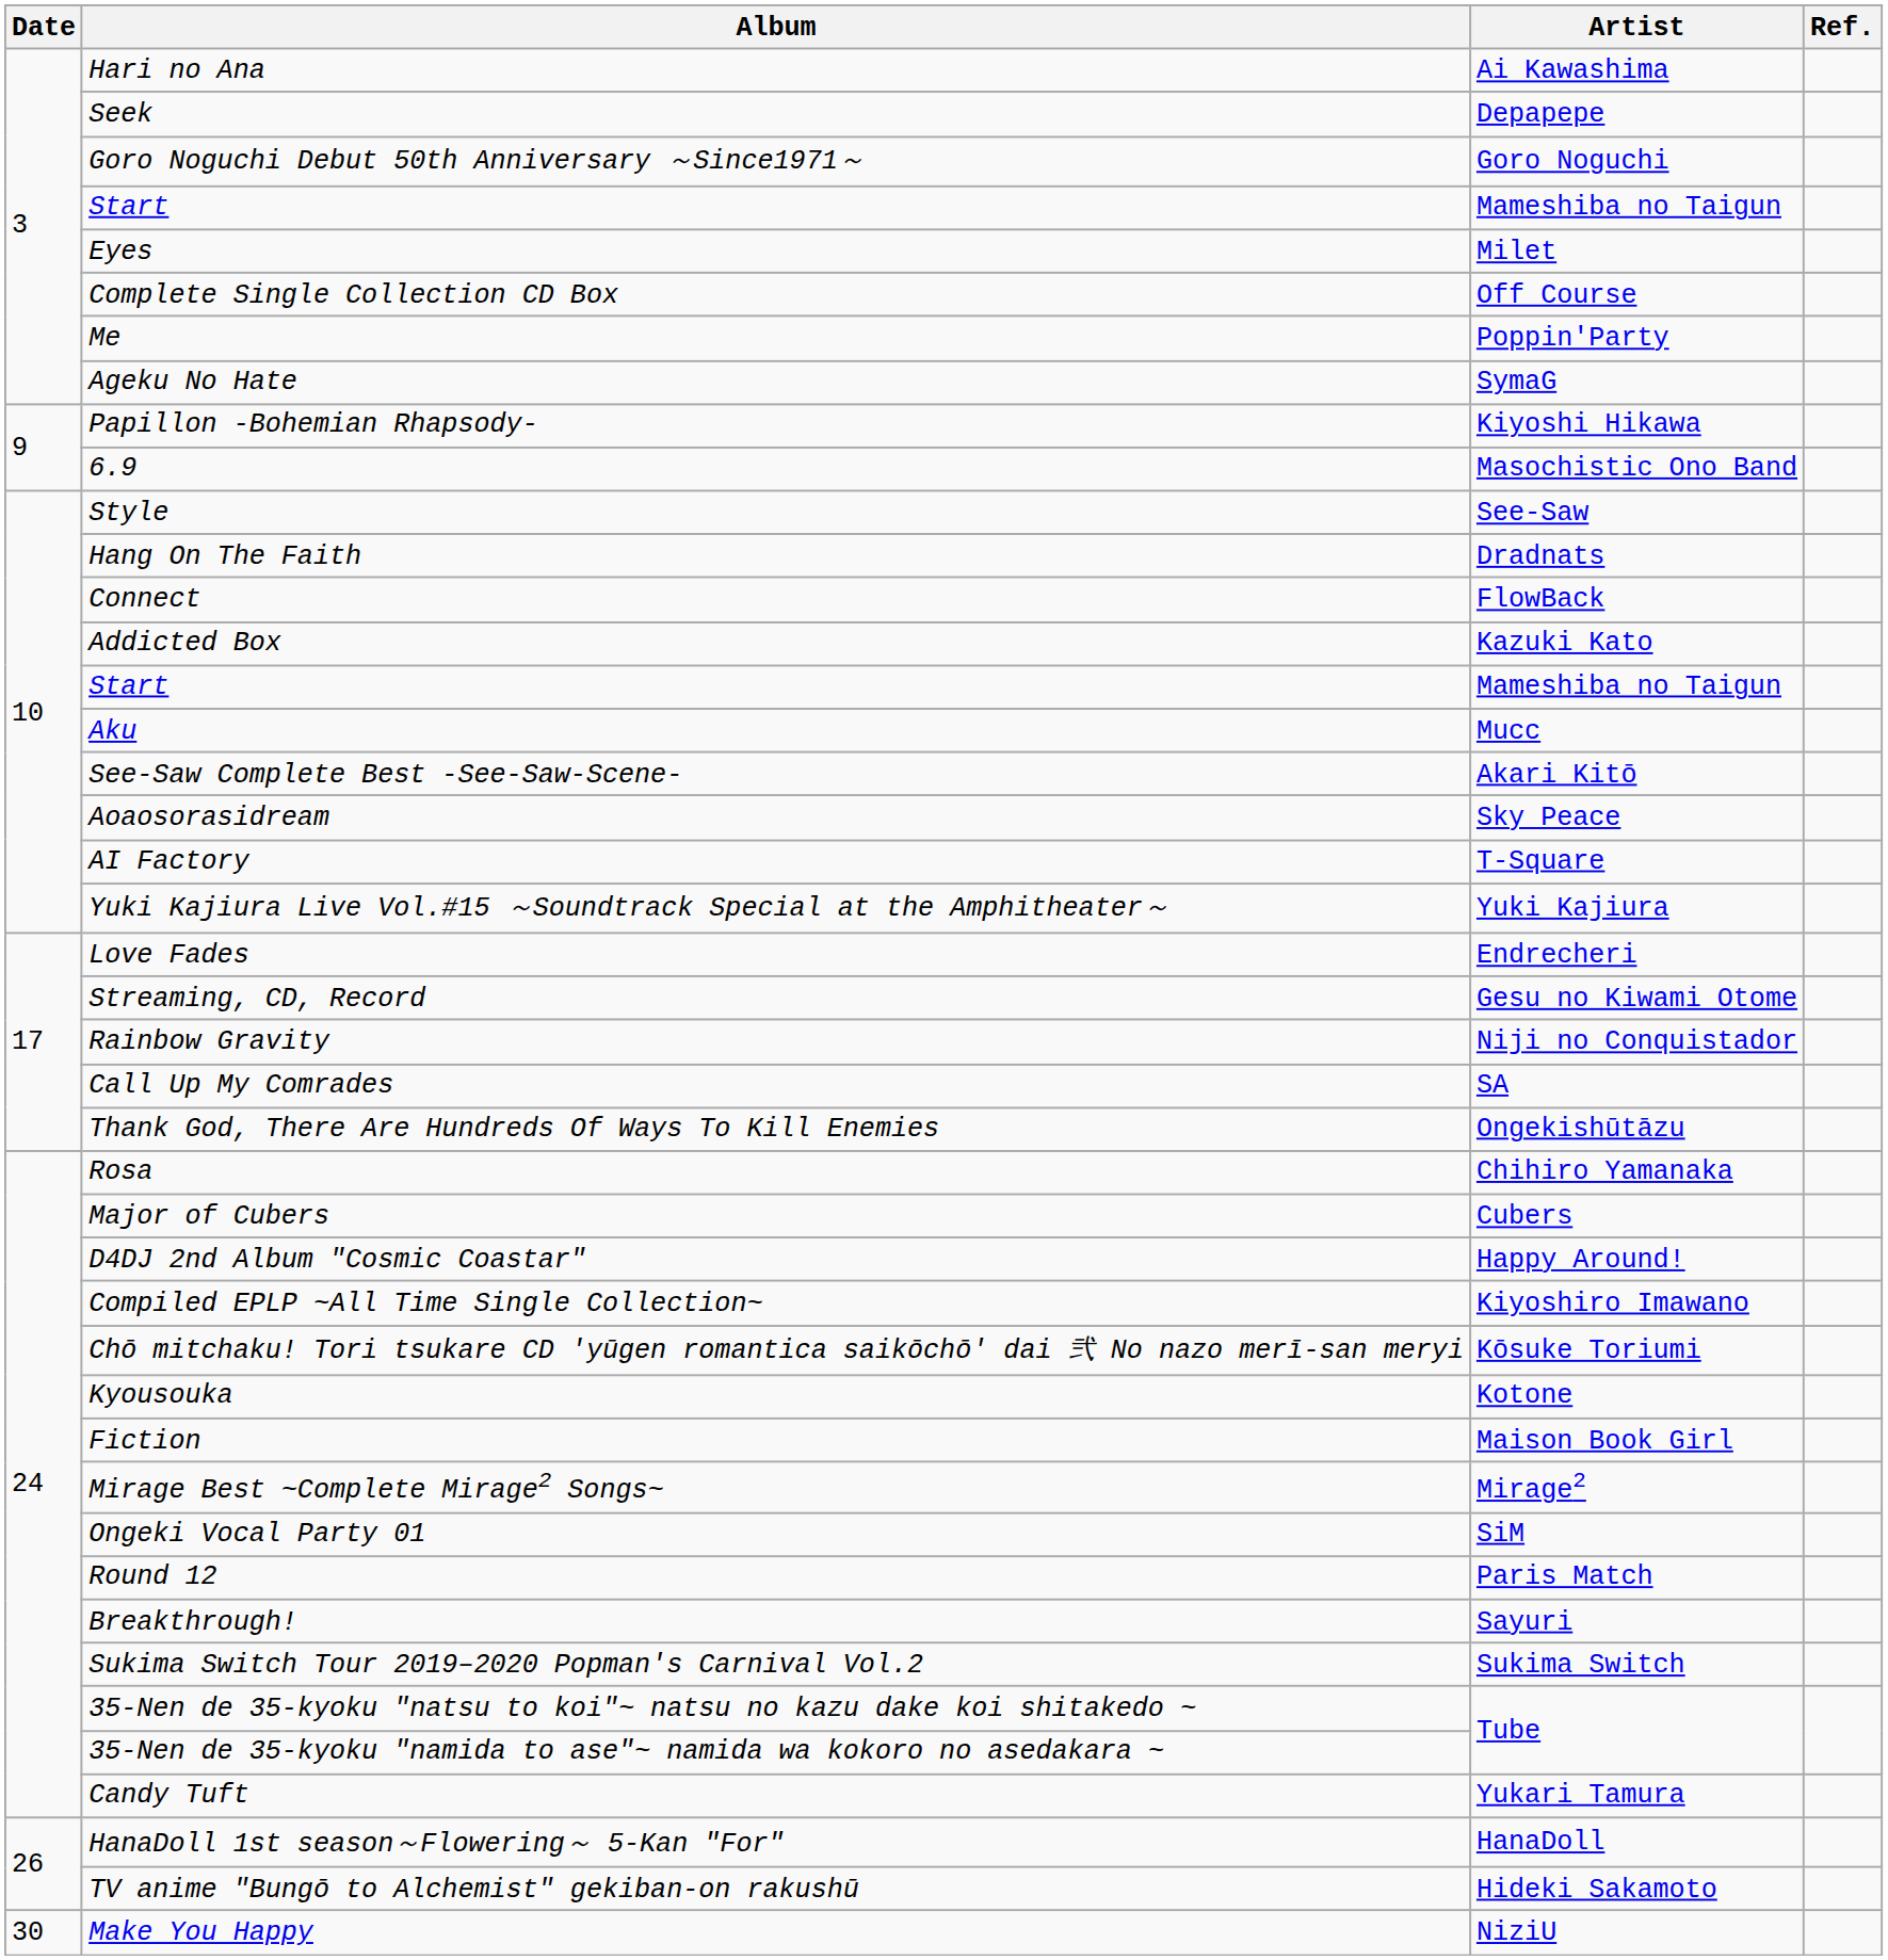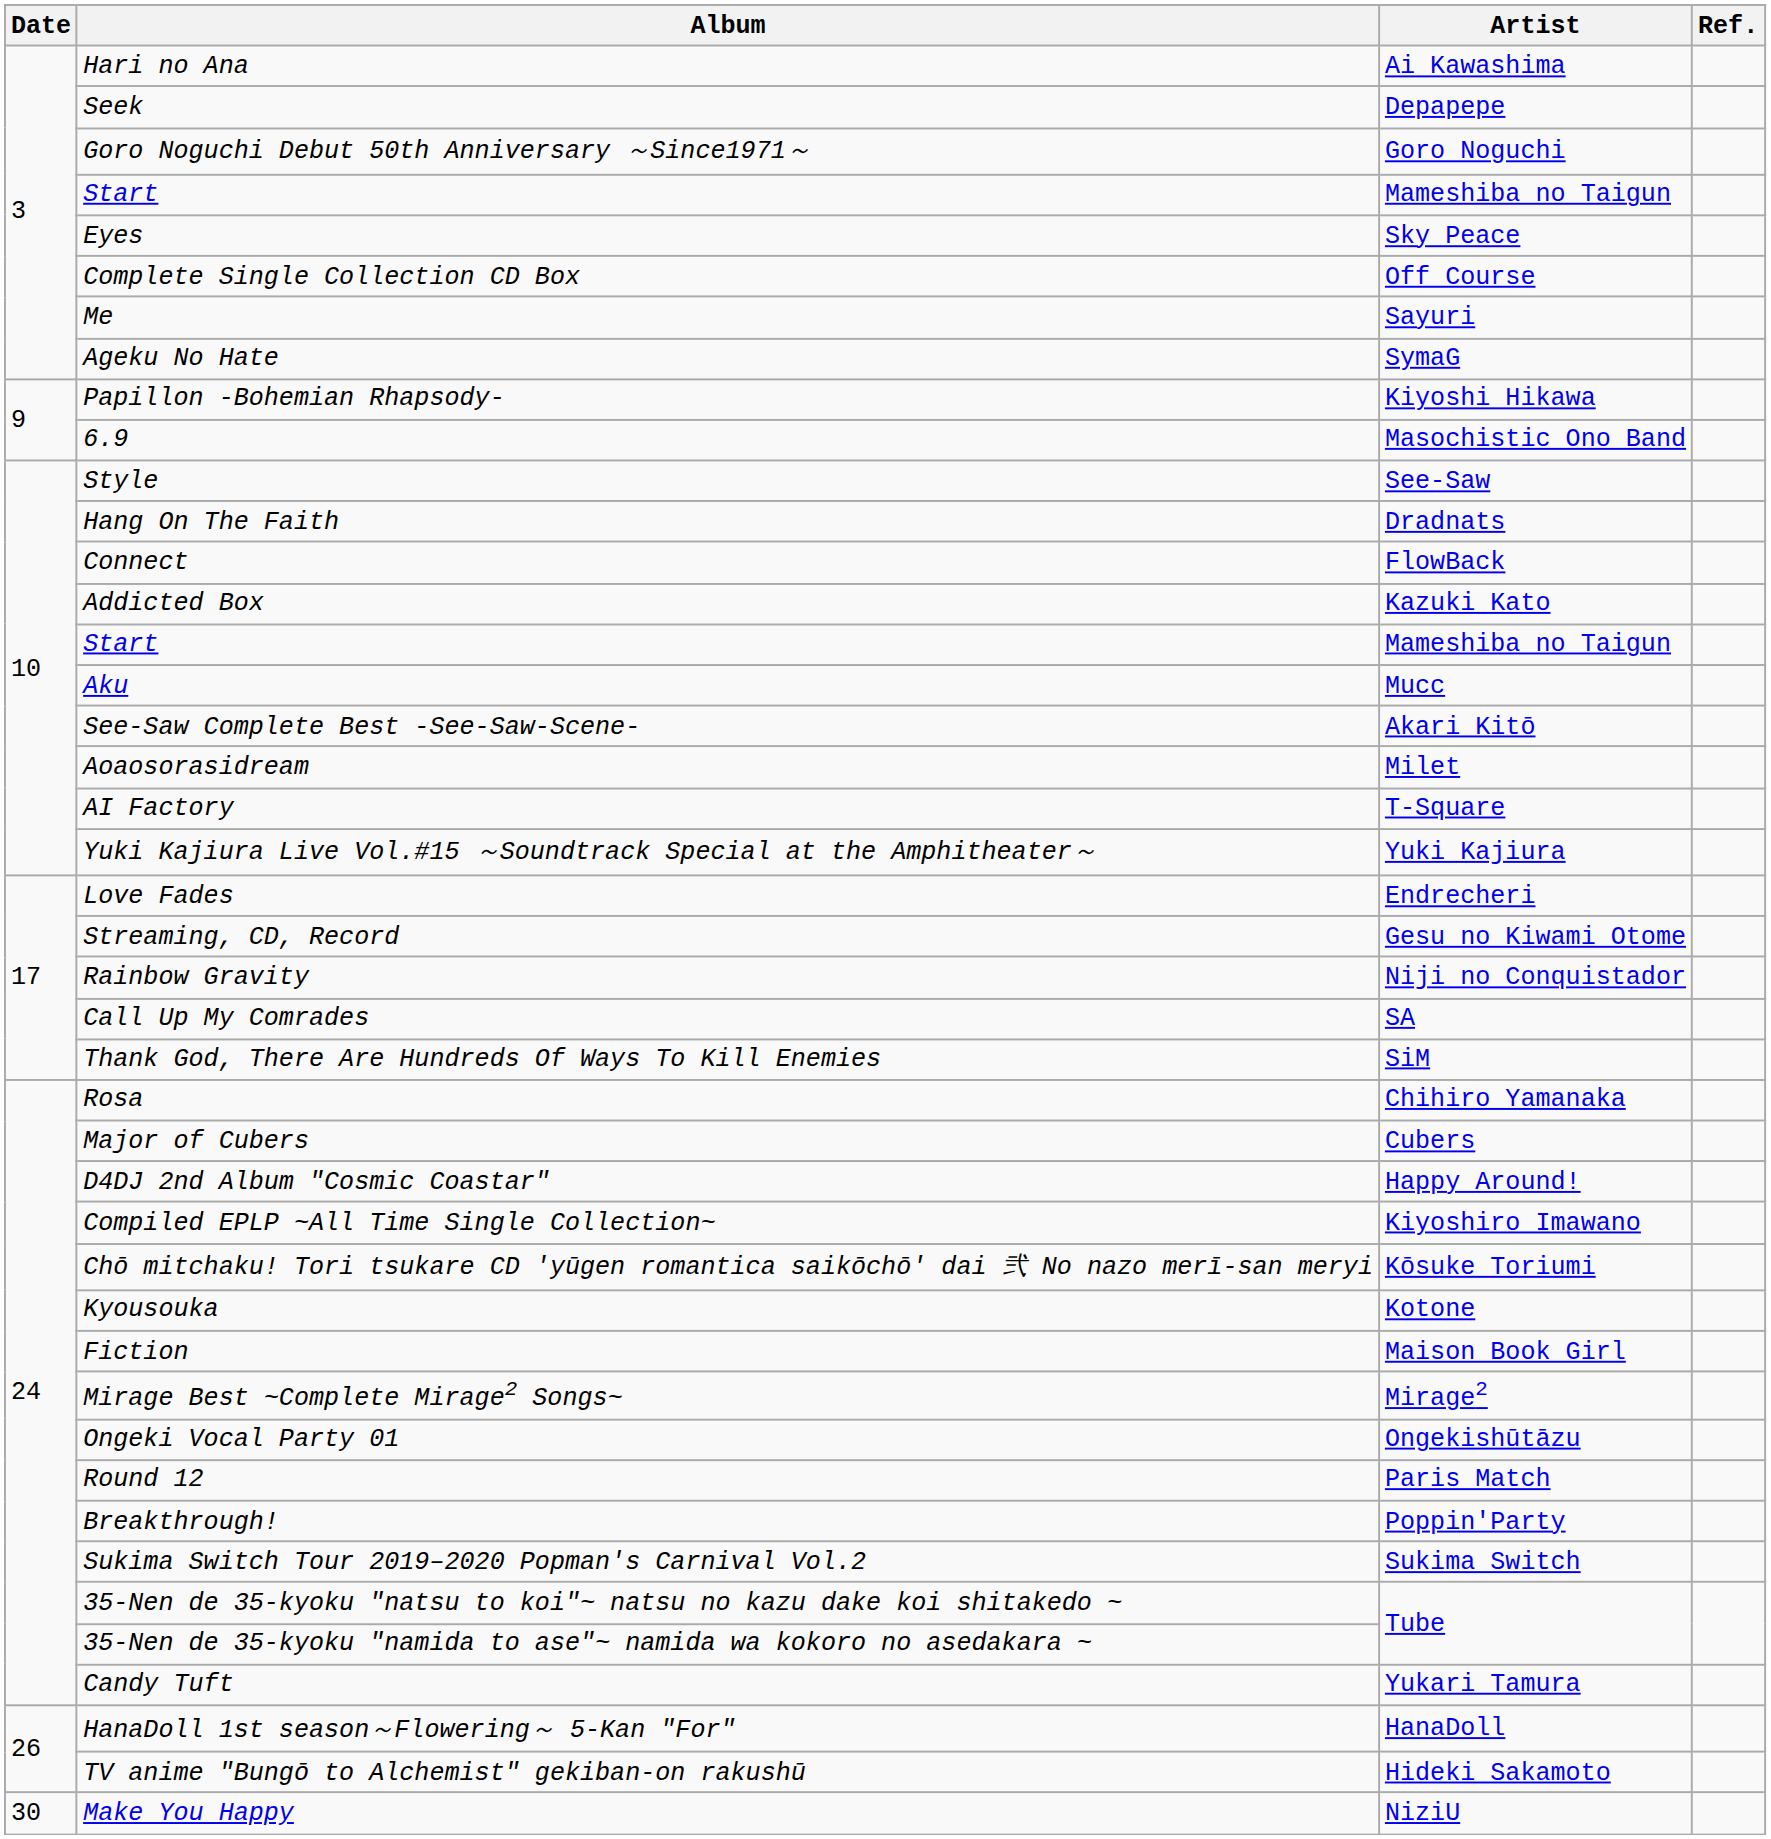 <table class="wikitable">
 <tr>
 <th>Date</th>
 <th>Album</th>
 <th>Artist</th>
 <th>Ref.</th>
 </tr>
 <tr>
 <td rowspan="8">3</td>
 <td><em>Hari no Ana</em></td>
 <td><a href='#'>Ai Kawashima</a></td>
 <td></td>
 </tr>
 <tr>
 <td><em>Seek</em></td>
 <td><a href='#'>Depapepe</a></td>
 <td></td>
 </tr>
 <tr>
 <td><em>Goro Noguchi Debut 50th Anniversary ～Since1971～</em></td>
 <td><a href='#'>Goro Noguchi</a></td>
 <td></td>
 </tr>
 <tr>
 <td><em><a href='#'>Start</a></em></td>
 <td><a href='#'>Mameshiba no Taigun</a></td>
 <td></td>
 </tr>
 <tr>
 <td><em>Eyes</em></td>
-<td><a href='#'>Milet</a></td>
+<td><a href='#'>Sky Peace</a></td>
 <td></td>
 </tr>
 <tr>
 <td><em>Complete Single Collection CD Box</em></td>
 <td><a href='#'>Off Course</a></td>
 <td></td>
 </tr>
 <tr>
 <td><em>Me</em></td>
-<td><a href='#'>Poppin'Party</a></td>
+<td><a href='#'>Sayuri</a></td>
 <td></td>
 </tr>
 <tr>
 <td><em>Ageku No Hate</em></td>
 <td><a href='#'>SymaG</a></td>
 <td></td>
 </tr>
 <tr>
 <td rowspan="2">9</td>
 <td><em>Papillon -Bohemian Rhapsody-</em></td>
 <td><a href='#'>Kiyoshi Hikawa</a></td>
 <td></td>
 </tr>
 <tr>
 <td><em>6.9</em></td>
 <td><a href='#'>Masochistic Ono Band</a></td>
 <td></td>
 </tr>
 <tr>
 <td rowspan="10">10</td>
 <td><em>Style</em></td>
 <td><a href='#'>See-Saw</a></td>
 <td></td>
 </tr>
 <tr>
 <td><em>Hang On The Faith</em></td>
 <td><a href='#'>Dradnats</a></td>
 <td></td>
 </tr>
 <tr>
 <td><em>Connect</em></td>
 <td><a href='#'>FlowBack</a></td>
 <td></td>
 </tr>
 <tr>
 <td><em>Addicted Box</em></td>
 <td><a href='#'>Kazuki Kato</a></td>
 <td></td>
 </tr>
 <tr>
 <td><em><a href='#'>Start</a></em></td>
 <td><a href='#'>Mameshiba no Taigun</a></td>
 <td></td>
 </tr>
 <tr>
 <td><em><a href='#'>Aku</a></em></td>
 <td><a href='#'>Mucc</a></td>
 <td></td>
 </tr>
 <tr>
 <td><em>See-Saw Complete Best -See-Saw-Scene-</em></td>
 <td><a href='#'>Akari Kitō</a></td>
 <td></td>
 </tr>
 <tr>
 <td><em>Aoaosorasidream</em></td>
-<td><a href='#'>Sky Peace</a></td>
+<td><a href='#'>Milet</a></td>
 <td></td>
 </tr>
 <tr>
 <td><em>AI Factory</em></td>
 <td><a href='#'>T-Square</a></td>
 <td></td>
 </tr>
 <tr>
 <td><em>Yuki Kajiura Live Vol.#15 ～Soundtrack Special at the Amphitheater～</em></td>
 <td><a href='#'>Yuki Kajiura</a></td>
 <td></td>
 </tr>
 <tr>
 <td rowspan="5">17</td>
 <td><em>Love Fades</em></td>
 <td><a href='#'>Endrecheri</a></td>
 <td></td>
 </tr>
 <tr>
 <td><em>Streaming, CD, Record</em></td>
 <td><a href='#'>Gesu no Kiwami Otome</a></td>
 <td></td>
 </tr>
 <tr>
 <td><em>Rainbow Gravity</em></td>
 <td><a href='#'>Niji no Conquistador</a></td>
 <td></td>
 </tr>
 <tr>
 <td><em>Call Up My Comrades</em></td>
 <td><a href='#'>SA</a></td>
 <td></td>
 </tr>
 <tr>
 <td><em>Thank God, There Are Hundreds Of Ways To Kill Enemies</em></td>
-<td><a href='#'>Ongekishūtāzu</a></td>
+<td><a href='#'>SiM</a></td>
 <td></td>
 </tr>
 <tr>
 <td rowspan="15">24</td>
 <td><em>Rosa</em></td>
 <td><a href='#'>Chihiro Yamanaka</a></td>
 <td></td>
 </tr>
 <tr>
 <td><em>Major of Cubers</em></td>
 <td><a href='#'>Cubers</a></td>
 <td></td>
 </tr>
 <tr>
 <td><em>D4DJ 2nd Album "Cosmic Coastar"</em></td>
 <td><a href='#'>Happy Around!</a></td>
 <td></td>
 </tr>
 <tr>
 <td><em>Compiled EPLP ~All Time Single Collection~</em></td>
 <td><a href='#'>Kiyoshiro Imawano</a></td>
 <td></td>
 </tr>
 <tr>
 <td><em>Chō mitchaku! Tori tsukare CD 'yūgen romantica saikōchō' dai 弐 No nazo merī-san meryi</em></td>
 <td><a href='#'>Kōsuke Toriumi</a></td>
 <td></td>
 </tr>
 <tr>
 <td><em>Kyousouka</em></td>
 <td><a href='#'>Kotone</a></td>
 <td></td>
 </tr>
 <tr>
 <td><em>Fiction</em></td>
 <td><a href='#'>Maison Book Girl</a></td>
 <td></td>
 </tr>
 <tr>
 <td><em>Mirage Best ~Complete Mirage<sup>2</sup> Songs~</em></td>
 <td><a href='#'>Mirage<sup>2</sup></a></td>
 <td></td>
 </tr>
 <tr>
 <td><em>Ongeki Vocal Party 01</em></td>
-<td><a href='#'>SiM</a></td>
+<td><a href='#'>Ongekishūtāzu</a></td>
 <td></td>
 </tr>
 <tr>
 <td><em>Round 12</em></td>
 <td><a href='#'>Paris Match</a></td>
 <td></td>
 </tr>
 <tr>
 <td><em>Breakthrough!</em></td>
-<td><a href='#'>Sayuri</a></td>
+<td><a href='#'>Poppin'Party</a></td>
 <td></td>
 </tr>
 <tr>
 <td><em>Sukima Switch Tour 2019–2020 Popman's Carnival Vol.2</em></td>
 <td><a href='#'>Sukima Switch</a></td>
 <td></td>
 </tr>
 <tr>
 <td><em>35-Nen de 35-kyoku "natsu to koi"~ natsu no kazu dake koi shitakedo ~</em></td>
 <td rowspan="2"><a href='#'>Tube</a></td>
 <td rowspan="2"></td>
 </tr>
 <tr>
 <td><em>35-Nen de 35-kyoku "namida to ase"~ namida wa kokoro no asedakara ~</em></td>
 </tr>
 <tr>
 <td><em>Candy Tuft</em></td>
 <td><a href='#'>Yukari Tamura</a></td>
 <td></td>
 </tr>
 <tr>
 <td rowspan="2">26</td>
 <td><em>HanaDoll 1st season～Flowering～ 5-Kan "For"</em></td>
 <td><a href='#'>HanaDoll</a></td>
 <td></td>
 </tr>
 <tr>
 <td><em>TV anime "Bungō to Alchemist" gekiban-on rakushū</em></td>
 <td><a href='#'>Hideki Sakamoto</a></td>
 <td></td>
 </tr>
 <tr>
 <td>30</td>
 <td><em><a href='#'>Make You Happy</a></em></td>
 <td><a href='#'>NiziU</a></td>
 <td></td>
 </tr>
 </table>
